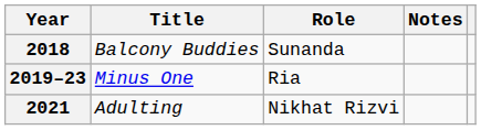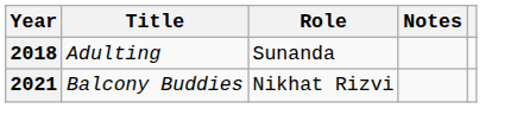 <table class="wikitable plainrowheaders sortable">
 <tr>
 <th scope="col">Year</th>
 <th scope="col">Title</th>
 <th scope="col">Role</th>
 <th scope="col" class="unsortable">Notes</th>
 <th scope="col" class="unsortable"></th>
 </tr>
 <tr>
 <th scope=row>2018</th>
-<td><em>Balcony Buddies</em></td>
+<td><em>Adulting</em></td>
 <td>Sunanda</td>
 <td></td>
 <td style="text-align:center;"></td>
 </tr>
 <tr>
-<th scope=row>2019–23</th>
-<td><em><a href='#'>Minus One</a></em></td>
-<td>Ria</td>
-<td></td>
-<td style="text-align:center;"></td>
-</tr>
-<tr>
 <th scope=row>2021</th>
-<td><em>Adulting</em></td>
+<td><em>Balcony Buddies</em></td>
 <td>Nikhat Rizvi</td>
 <td></td>
 <td style="text-align:center;"></td>
 </tr>
 </table>
